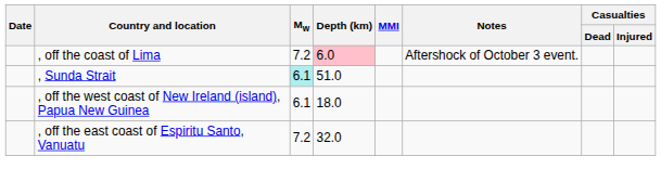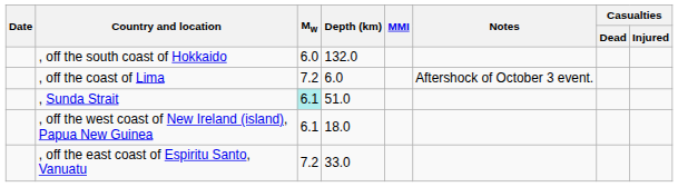 <table class="wikitable sortable sort-under" style="border:1px black; margin-left:1em;">
 <tr>
 <th rowspan="2"><small>Date</small></th>
 <th rowspan="2" style="width: 310px"><small>Country and location</small></th>
 <th rowspan="2"><small>M<sub>w</sub></small></th>
 <th rowspan="2"><small>Depth (km)</small></th>
 <th rowspan="2"><small><a href='#'>MMI</a></small></th>
 <th rowspan="2" class="unsortable"><small>Notes</small></th>
 <th colspan="2"><small>Casualties</small></th>
 </tr>
 <tr>
 <th><small>Dead</small></th>
 <th><small>Injured</small></th>
 </tr>
 <tr>
 <td></td>
+<td>, off the south coast of <a href='#'>Hokkaido</a></td>
+<td>6.0</td>
+<td>132.0</td>
+<td></td>
+<td></td>
+<td></td>
+<td></td>
+</tr>
+<tr>
+<td></td>
 <td>, off the coast of <a href='#'>Lima</a></td>
 <td>7.2</td>
-<td style="background: pink;">6.0</td>
+<td>6.0</td>
 <td></td>
 <td>Aftershock of October 3 event.</td>
 <td></td>
 <td></td>
 </tr>
 <tr>
 <td></td>
 <td>, <a href='#'>Sunda Strait</a></td>
 <td style="background: paleturquoise;">6.1</td>
 <td>51.0</td>
 <td></td>
 <td></td>
 <td></td>
 <td></td>
 </tr>
 <tr>
 <td></td>
 <td>, off the west coast of <a href='#'>New Ireland (island)</a>, <a href='#'>Papua New Guinea</a></td>
 <td>6.1</td>
 <td>18.0</td>
 <td></td>
 <td></td>
 <td></td>
 <td></td>
 </tr>
 <tr>
 <td></td>
 <td>, off the east coast of <a href='#'>Espiritu Santo</a>, <a href='#'>Vanuatu</a></td>
 <td>7.2</td>
-<td>32.0</td>
+<td>33.0</td>
 <td></td>
 <td></td>
 <td></td>
 <td></td>
 </tr>
 </table>
